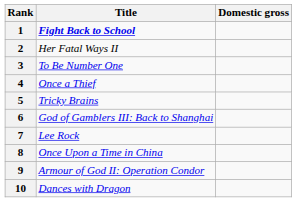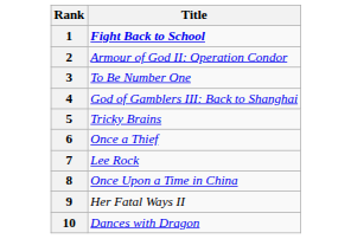 <table class="wikitable sortable" style="margin:auto; margin:auto;">
 <tr>
 <th>Rank</th>
 <th>Title</th>
-<th>Domestic gross</th>
 </tr>
 <tr>
 <th style="text-align:center;">1</th>
 <td><strong><em><a href='#'>Fight Back to School</a></em></strong></td>
-<td></td>
 </tr>
 <tr>
 <th style="text-align:center;">2</th>
-<td><em>Her Fatal Ways II</em></td>
-<td></td>
+<td><em><a href='#'>Armour of God II: Operation Condor</a></em></td>
 </tr>
 <tr>
 <th style="text-align:center;">3</th>
 <td><em><a href='#'>To Be Number One</a></em></td>
-<td></td>
 </tr>
 <tr>
 <th style="text-align:center;">4</th>
-<td><em><a href='#'>Once a Thief</a></em></td>
-<td></td>
+<td><em><a href='#'>God of Gamblers III: Back to Shanghai</a></em></td>
 </tr>
 <tr>
 <th style="text-align:center;">5</th>
 <td><em><a href='#'>Tricky Brains</a></em></td>
-<td></td>
 </tr>
 <tr>
 <th style="text-align:center;">6</th>
-<td><em><a href='#'>God of Gamblers III: Back to Shanghai</a></em></td>
-<td></td>
+<td><em><a href='#'>Once a Thief</a></em></td>
 </tr>
 <tr>
 <th style="text-align:center;">7</th>
 <td><em><a href='#'>Lee Rock</a></em></td>
-<td></td>
 </tr>
 <tr>
 <th style="text-align:center;">8</th>
 <td><em><a href='#'>Once Upon a Time in China</a></em></td>
-<td></td>
 </tr>
 <tr>
 <th style="text-align:center;">9</th>
-<td><em><a href='#'>Armour of God II: Operation Condor</a></em></td>
-<td></td>
+<td><em>Her Fatal Ways II</em></td>
 </tr>
 <tr>
 <th style="text-align:center;">10</th>
 <td><em><a href='#'>Dances with Dragon</a></em></td>
-<td></td>
 </tr>
 </table>
